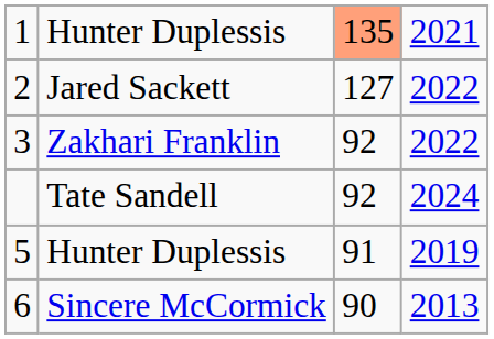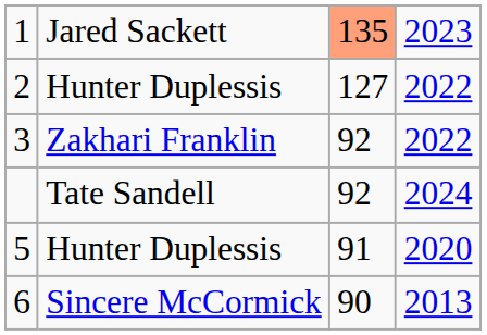 <table class="wikitable">
 <tr>
 </tr>
 <tr>
 <td>1</td>
-<td>Hunter Duplessis</td>
+<td>Jared Sackett</td>
 <td style="background: lightsalmon;"><abbr>135</abbr></td>
-<td><a href='#'>2021</a></td>
+<td><a href='#'>2023</a></td>
 </tr>
 <tr>
 <td>2</td>
-<td>Jared Sackett</td>
+<td>Hunter Duplessis</td>
 <td><abbr>127</abbr></td>
 <td><a href='#'>2022</a></td>
 </tr>
 <tr>
 <td>3</td>
 <td><a href='#'>Zakhari Franklin</a></td>
 <td><abbr>92</abbr></td>
 <td><a href='#'>2022</a></td>
 </tr>
 <tr>
 <td></td>
 <td>Tate Sandell</td>
 <td><abbr>92</abbr></td>
 <td><a href='#'>2024</a></td>
 </tr>
 <tr>
 <td>5</td>
 <td>Hunter Duplessis</td>
 <td><abbr>91</abbr></td>
-<td><a href='#'>2019</a></td>
+<td><a href='#'>2020</a></td>
 </tr>
 <tr>
 <td>6</td>
 <td><a href='#'>Sincere McCormick</a></td>
 <td><abbr>90</abbr></td>
 <td><a href='#'>2013</a></td>
 </tr>
 </table>
